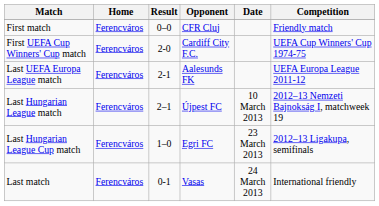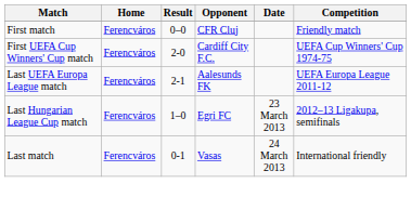 <table class="wikitable">
 <tr>
 <th style="width:25%;">Match</th>
 <th style="width:15%;">Home</th>
 <th style="width:6%;">Result</th>
 <th style="width:15%;">Opponent</th>
 <th style="width:10%;">Date</th>
 <th style="width:29%;">Competition</th>
 </tr>
 <tr>
 </tr>
 <tr>
 <td>First match</td>
 <td> <a href='#'>Ferencváros</a></td>
 <td style="text-align:center;">0–0</td>
 <td> <a href='#'>CFR Cluj</a></td>
 <td style="text-align:center;"></td>
 <td><a href='#'>Friendly match</a></td>
 </tr>
 <tr>
 <td>First <a href='#'>UEFA Cup Winners' Cup</a> match</td>
 <td> <a href='#'>Ferencváros</a></td>
 <td style="text-align:center;">2-0</td>
 <td> <a href='#'>Cardiff City F.C.</a></td>
 <td style="text-align:center;"></td>
 <td><a href='#'>UEFA Cup Winners' Cup 1974-75</a></td>
 </tr>
 <tr>
 <td>Last <a href='#'>UEFA Europa League</a> match</td>
 <td> <a href='#'>Ferencváros</a></td>
 <td style="text-align:center;">2-1</td>
 <td> <a href='#'>Aalesunds FK</a></td>
 <td style="text-align:center;"></td>
 <td><a href='#'>UEFA Europa League 2011-12</a></td>
 </tr>
 <tr>
-<td>Last <a href='#'>Hungarian League</a> match</td>
-<td> <a href='#'>Ferencváros</a></td>
-<td style="text-align:center;">2–1</td>
-<td> <a href='#'>Újpest FC</a></td>
-<td style="text-align:center;">10 March 2013</td>
-<td><a href='#'>2012–13 Nemzeti Bajnokság I</a>, matchweek 19</td>
-</tr>
-<tr>
 <td>Last <a href='#'>Hungarian League Cup</a> match</td>
 <td> <a href='#'>Ferencváros</a></td>
 <td style="text-align:center;">1–0</td>
 <td> <a href='#'>Egri FC</a></td>
 <td style="text-align:center;">23 March 2013</td>
 <td><a href='#'>2012–13 Ligakupa</a>, semifinals</td>
 </tr>
 <tr>
 <td>Last match</td>
 <td> <a href='#'>Ferencváros</a></td>
 <td style="text-align:center;">0-1</td>
 <td> <a href='#'>Vasas</a></td>
 <td style="text-align:center;">24 March 2013</td>
 <td>International friendly</td>
 </tr>
 </table>
